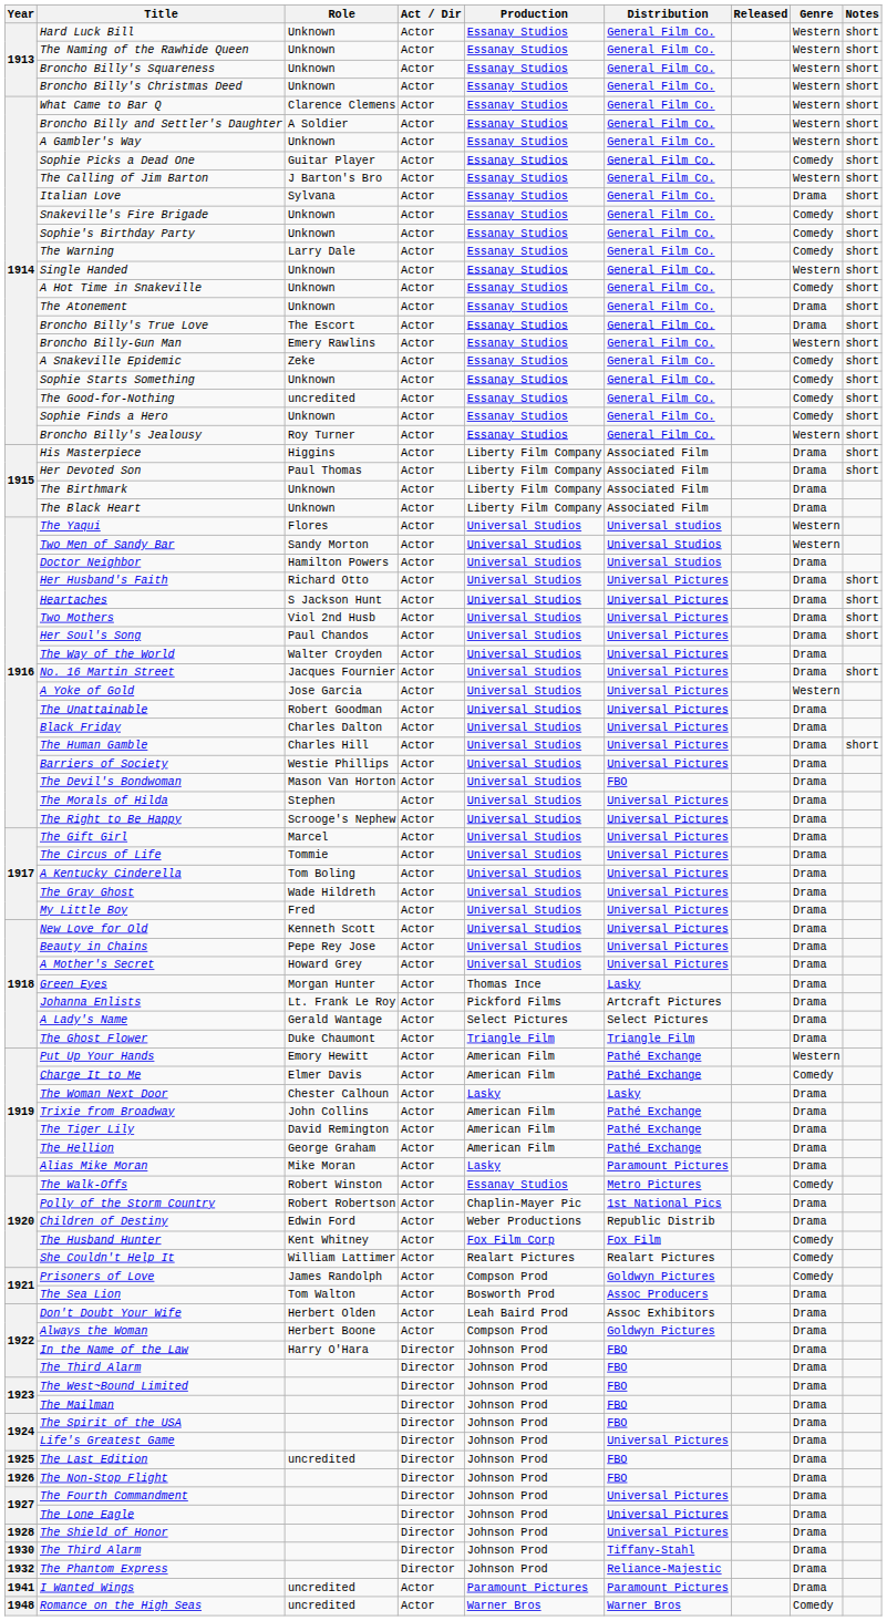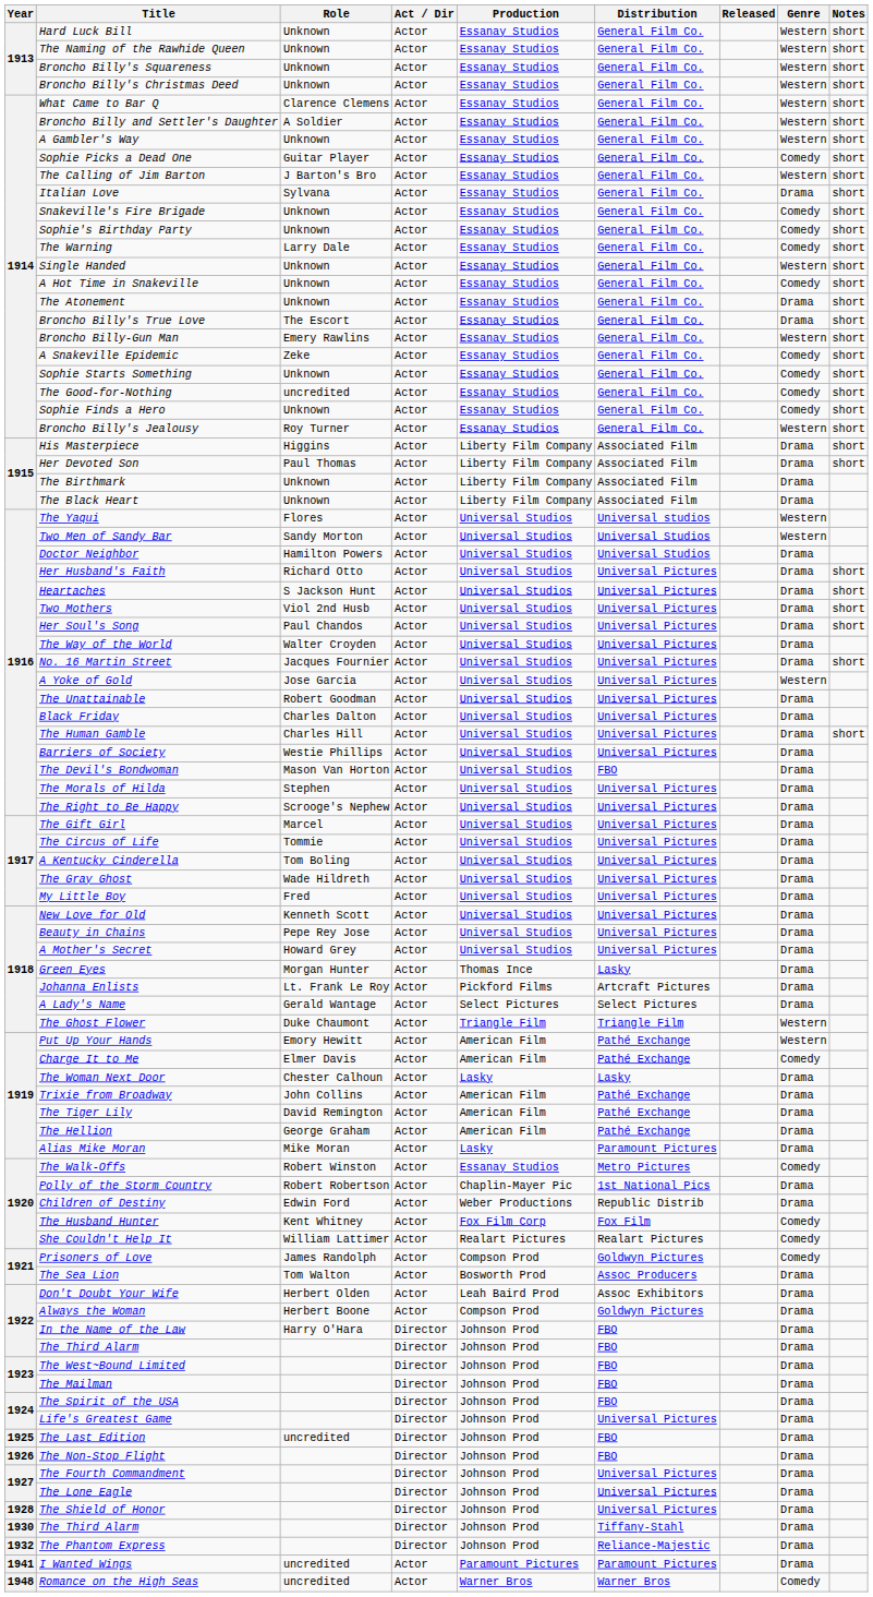 <table class="wikitable sortable">
 <tr>
 <th>Year</th>
 <th>Title</th>
 <th>Role</th>
 <th>Act / Dir</th>
 <th>Production</th>
 <th>Distribution</th>
 <th>Released</th>
 <th>Genre</th>
 <th>Notes</th>
 </tr>
 <tr>
 <th scope="rowgroup" rowspan="4">1913</th>
 <td><em>Hard Luck Bill</em></td>
 <td>Unknown</td>
 <td>Actor</td>
 <td><a href='#'>Essanay Studios</a></td>
 <td><a href='#'>General Film Co.</a></td>
 <td></td>
 <td>Western</td>
 <td>short</td>
 </tr>
 <tr>
 <td><em>The Naming of the Rawhide Queen</em></td>
 <td>Unknown</td>
 <td>Actor</td>
 <td><a href='#'>Essanay Studios</a></td>
 <td><a href='#'>General Film Co.</a></td>
 <td></td>
 <td>Western</td>
 <td>short</td>
 </tr>
 <tr>
 <td><em>Broncho Billy's Squareness</em></td>
 <td>Unknown</td>
 <td>Actor</td>
 <td><a href='#'>Essanay Studios</a></td>
 <td><a href='#'>General Film Co.</a></td>
 <td></td>
 <td>Western</td>
 <td>short</td>
 </tr>
 <tr>
 <td><em>Broncho Billy's Christmas Deed</em></td>
 <td>Unknown</td>
 <td>Actor</td>
 <td><a href='#'>Essanay Studios</a></td>
 <td><a href='#'>General Film Co.</a></td>
 <td></td>
 <td>Western</td>
 <td>short</td>
 </tr>
 <tr>
 <th scope="rowgroup" rowspan="19">1914</th>
 <td><em>What Came to Bar Q</em></td>
 <td>Clarence Clemens</td>
 <td>Actor</td>
 <td><a href='#'>Essanay Studios</a></td>
 <td><a href='#'>General Film Co.</a></td>
 <td></td>
 <td>Western</td>
 <td>short</td>
 </tr>
 <tr>
 <td><em>Broncho Billy and Settler's Daughter</em></td>
 <td>A Soldier</td>
 <td>Actor</td>
 <td><a href='#'>Essanay Studios</a></td>
 <td><a href='#'>General Film Co.</a></td>
 <td></td>
 <td>Western</td>
 <td>short</td>
 </tr>
 <tr>
 <td><em>A Gambler's Way</em></td>
 <td>Unknown</td>
 <td>Actor</td>
 <td><a href='#'>Essanay Studios</a></td>
 <td><a href='#'>General Film Co.</a></td>
 <td></td>
 <td>Western</td>
 <td>short</td>
 </tr>
 <tr>
 <td><em>Sophie Picks a Dead One</em></td>
 <td>Guitar Player</td>
 <td>Actor</td>
 <td><a href='#'>Essanay Studios</a></td>
 <td><a href='#'>General Film Co.</a></td>
 <td></td>
 <td>Comedy</td>
 <td>short</td>
 </tr>
 <tr>
 <td><em>The Calling of Jim Barton</em></td>
 <td>J Barton's Bro</td>
 <td>Actor</td>
 <td><a href='#'>Essanay Studios</a></td>
 <td><a href='#'>General Film Co.</a></td>
 <td></td>
 <td>Western</td>
 <td>short</td>
 </tr>
 <tr>
 <td><em>Italian Love</em></td>
 <td>Sylvana</td>
 <td>Actor</td>
 <td><a href='#'>Essanay Studios</a></td>
 <td><a href='#'>General Film Co.</a></td>
 <td></td>
 <td>Drama</td>
 <td>short</td>
 </tr>
 <tr>
 <td><em>Snakeville's Fire Brigade</em></td>
 <td>Unknown</td>
 <td>Actor</td>
 <td><a href='#'>Essanay Studios</a></td>
 <td><a href='#'>General Film Co.</a></td>
 <td></td>
 <td>Comedy</td>
 <td>short</td>
 </tr>
 <tr>
 <td><em>Sophie's Birthday Party</em></td>
 <td>Unknown</td>
 <td>Actor</td>
 <td><a href='#'>Essanay Studios</a></td>
 <td><a href='#'>General Film Co.</a></td>
 <td></td>
 <td>Comedy</td>
 <td>short</td>
 </tr>
 <tr>
 <td><em>The Warning</em></td>
 <td>Larry Dale</td>
 <td>Actor</td>
 <td><a href='#'>Essanay Studios</a></td>
 <td><a href='#'>General Film Co.</a></td>
 <td></td>
 <td>Comedy</td>
 <td>short</td>
 </tr>
 <tr>
 <td><em>Single Handed</em></td>
 <td>Unknown</td>
 <td>Actor</td>
 <td><a href='#'>Essanay Studios</a></td>
 <td><a href='#'>General Film Co.</a></td>
 <td></td>
 <td>Western</td>
 <td>short</td>
 </tr>
 <tr>
 <td><em>A Hot Time in Snakeville</em></td>
 <td>Unknown</td>
 <td>Actor</td>
 <td><a href='#'>Essanay Studios</a></td>
 <td><a href='#'>General Film Co.</a></td>
 <td></td>
 <td>Comedy</td>
 <td>short</td>
 </tr>
 <tr>
 <td><em>The Atonement</em></td>
 <td>Unknown</td>
 <td>Actor</td>
 <td><a href='#'>Essanay Studios</a></td>
 <td><a href='#'>General Film Co.</a></td>
 <td></td>
 <td>Drama</td>
 <td>short</td>
 </tr>
 <tr>
 <td><em>Broncho Billy's True Love</em></td>
 <td>The Escort</td>
 <td>Actor</td>
 <td><a href='#'>Essanay Studios</a></td>
 <td><a href='#'>General Film Co.</a></td>
 <td></td>
 <td>Drama</td>
 <td>short</td>
 </tr>
 <tr>
 <td><em>Broncho Billy-Gun Man</em></td>
 <td>Emery Rawlins</td>
 <td>Actor</td>
 <td><a href='#'>Essanay Studios</a></td>
 <td><a href='#'>General Film Co.</a></td>
 <td></td>
 <td>Western</td>
 <td>short</td>
 </tr>
 <tr>
 <td><em>A Snakeville Epidemic</em></td>
 <td>Zeke</td>
 <td>Actor</td>
 <td><a href='#'>Essanay Studios</a></td>
 <td><a href='#'>General Film Co.</a></td>
 <td></td>
 <td>Comedy</td>
 <td>short</td>
 </tr>
 <tr>
 <td><em>Sophie Starts Something</em></td>
 <td>Unknown</td>
 <td>Actor</td>
 <td><a href='#'>Essanay Studios</a></td>
 <td><a href='#'>General Film Co.</a></td>
 <td></td>
 <td>Comedy</td>
 <td>short</td>
 </tr>
 <tr>
 <td><em>The Good-for-Nothing</em></td>
 <td>uncredited</td>
 <td>Actor</td>
 <td><a href='#'>Essanay Studios</a></td>
 <td><a href='#'>General Film Co.</a></td>
 <td></td>
 <td>Comedy</td>
 <td>short</td>
 </tr>
 <tr>
 <td><em>Sophie Finds a Hero</em></td>
 <td>Unknown</td>
 <td>Actor</td>
 <td><a href='#'>Essanay Studios</a></td>
 <td><a href='#'>General Film Co.</a></td>
 <td></td>
 <td>Comedy</td>
 <td>short</td>
 </tr>
 <tr>
 <td><em>Broncho Billy's Jealousy</em></td>
 <td>Roy Turner</td>
 <td>Actor</td>
 <td><a href='#'>Essanay Studios</a></td>
 <td><a href='#'>General Film Co.</a></td>
 <td></td>
 <td>Western</td>
 <td>short</td>
 </tr>
 <tr>
 <th scope="rowgroup" rowspan="4">1915</th>
 <td><em>His Masterpiece</em></td>
 <td>Higgins</td>
 <td>Actor</td>
 <td>Liberty Film Company</td>
 <td>Associated Film</td>
 <td></td>
 <td>Drama</td>
 <td>short</td>
 </tr>
 <tr>
 <td><em>Her Devoted Son</em></td>
 <td>Paul Thomas</td>
 <td>Actor</td>
 <td>Liberty Film Company</td>
 <td>Associated Film</td>
 <td></td>
 <td>Drama</td>
 <td>short</td>
 </tr>
 <tr>
 <td><em>The Birthmark</em></td>
 <td>Unknown</td>
 <td>Actor</td>
 <td>Liberty Film Company</td>
 <td>Associated Film</td>
 <td></td>
 <td>Drama</td>
 <td></td>
 </tr>
 <tr>
 <td><em>The Black Heart</em></td>
 <td>Unknown</td>
 <td>Actor</td>
 <td>Liberty Film Company</td>
 <td>Associated Film</td>
 <td></td>
 <td>Drama</td>
 <td></td>
 </tr>
 <tr>
 <th scope="rowgroup" rowspan="17">1916</th>
 <td><em><a href='#'>The Yaqui</a></em></td>
 <td>Flores</td>
 <td>Actor</td>
 <td><a href='#'>Universal Studios</a></td>
 <td><a href='#'>Universal studios</a></td>
 <td></td>
 <td>Western</td>
 <td></td>
 </tr>
 <tr>
 <td><em><a href='#'>Two Men of Sandy Bar</a></em></td>
 <td>Sandy Morton</td>
 <td>Actor</td>
 <td><a href='#'>Universal Studios</a></td>
 <td><a href='#'>Universal Studios</a></td>
 <td></td>
 <td>Western</td>
 <td></td>
 </tr>
 <tr>
 <td><em><a href='#'>Doctor Neighbor</a></em></td>
 <td>Hamilton Powers</td>
 <td>Actor</td>
 <td><a href='#'>Universal Studios</a></td>
 <td><a href='#'>Universal Studios</a></td>
 <td></td>
 <td>Drama</td>
 <td></td>
 </tr>
 <tr>
 <td><em><a href='#'>Her Husband's Faith</a></em></td>
 <td>Richard Otto</td>
 <td>Actor</td>
 <td><a href='#'>Universal Studios</a></td>
 <td><a href='#'>Universal Pictures</a></td>
 <td></td>
 <td>Drama</td>
 <td>short</td>
 </tr>
 <tr>
 <td><em><a href='#'>Heartaches</a></em></td>
 <td>S Jackson Hunt</td>
 <td>Actor</td>
 <td><a href='#'>Universal Studios</a></td>
 <td><a href='#'>Universal Pictures</a></td>
 <td></td>
 <td>Drama</td>
 <td>short</td>
 </tr>
 <tr>
 <td><em><a href='#'>Two Mothers</a></em></td>
 <td>Viol 2nd Husb</td>
 <td>Actor</td>
 <td><a href='#'>Universal Studios</a></td>
 <td><a href='#'>Universal Pictures</a></td>
 <td></td>
 <td>Drama</td>
 <td>short</td>
 </tr>
 <tr>
 <td><em><a href='#'>Her Soul's Song</a></em></td>
 <td>Paul Chandos</td>
 <td>Actor</td>
 <td><a href='#'>Universal Studios</a></td>
 <td><a href='#'>Universal Pictures</a></td>
 <td></td>
 <td>Drama</td>
 <td>short</td>
 </tr>
 <tr>
 <td><em><a href='#'>The Way of the World</a></em></td>
 <td>Walter Croyden</td>
 <td>Actor</td>
 <td><a href='#'>Universal Studios</a></td>
 <td><a href='#'>Universal Pictures</a></td>
 <td></td>
 <td>Drama</td>
 <td></td>
 </tr>
 <tr>
 <td><em><a href='#'>No. 16 Martin Street</a></em></td>
 <td>Jacques Fournier</td>
 <td>Actor</td>
 <td><a href='#'>Universal Studios</a></td>
 <td><a href='#'>Universal Pictures</a></td>
 <td></td>
 <td>Drama</td>
 <td>short</td>
 </tr>
 <tr>
 <td><em><a href='#'>A Yoke of Gold</a></em></td>
 <td>Jose Garcia</td>
 <td>Actor</td>
 <td><a href='#'>Universal Studios</a></td>
 <td><a href='#'>Universal Pictures</a></td>
 <td></td>
 <td>Western</td>
 <td></td>
 </tr>
 <tr>
 <td><em><a href='#'>The Unattainable</a></em></td>
 <td>Robert Goodman</td>
 <td>Actor</td>
 <td><a href='#'>Universal Studios</a></td>
 <td><a href='#'>Universal Pictures</a></td>
 <td></td>
 <td>Drama</td>
 <td></td>
 </tr>
 <tr>
 <td><em><a href='#'>Black Friday</a></em></td>
 <td>Charles Dalton</td>
 <td>Actor</td>
 <td><a href='#'>Universal Studios</a></td>
 <td><a href='#'>Universal Pictures</a></td>
 <td></td>
 <td>Drama</td>
 <td></td>
 </tr>
 <tr>
 <td><em><a href='#'>The Human Gamble</a></em></td>
 <td>Charles Hill</td>
 <td>Actor</td>
 <td><a href='#'>Universal Studios</a></td>
 <td><a href='#'>Universal Pictures</a></td>
 <td></td>
 <td>Drama</td>
 <td>short</td>
 </tr>
 <tr>
 <td><em><a href='#'>Barriers of Society</a></em></td>
 <td>Westie Phillips</td>
 <td>Actor</td>
 <td><a href='#'>Universal Studios</a></td>
 <td><a href='#'>Universal Pictures</a></td>
 <td></td>
 <td>Drama</td>
 <td></td>
 </tr>
 <tr>
 <td><em><a href='#'>The Devil's Bondwoman</a></em></td>
 <td>Mason Van Horton</td>
 <td>Actor</td>
 <td><a href='#'>Universal Studios</a></td>
 <td><a href='#'>FBO</a></td>
 <td></td>
 <td>Drama</td>
 <td></td>
 </tr>
 <tr>
 <td><em><a href='#'>The Morals of Hilda</a></em></td>
 <td>Stephen</td>
 <td>Actor</td>
 <td><a href='#'>Universal Studios</a></td>
 <td><a href='#'>Universal Pictures</a></td>
 <td></td>
 <td>Drama</td>
 <td></td>
 </tr>
 <tr>
 <td><em><a href='#'>The Right to Be Happy</a></em></td>
 <td>Scrooge's Nephew</td>
 <td>Actor</td>
 <td><a href='#'>Universal Studios</a></td>
 <td><a href='#'>Universal Pictures</a></td>
 <td></td>
 <td>Drama</td>
 <td></td>
 </tr>
 <tr>
 <th scope="rowgroup" rowspan="5">1917</th>
 <td><em><a href='#'>The Gift Girl</a></em></td>
 <td>Marcel</td>
 <td>Actor</td>
 <td><a href='#'>Universal Studios</a></td>
 <td><a href='#'>Universal Pictures</a></td>
 <td></td>
 <td>Drama</td>
 <td></td>
 </tr>
 <tr>
 <td><em><a href='#'>The Circus of Life</a></em></td>
 <td>Tommie</td>
 <td>Actor</td>
 <td><a href='#'>Universal Studios</a></td>
 <td><a href='#'>Universal Pictures</a></td>
 <td></td>
 <td>Drama</td>
 <td></td>
 </tr>
 <tr>
 <td><em><a href='#'>A Kentucky Cinderella</a></em></td>
 <td>Tom Boling</td>
 <td>Actor</td>
 <td><a href='#'>Universal Studios</a></td>
 <td><a href='#'>Universal Pictures</a></td>
 <td></td>
 <td>Drama</td>
 <td></td>
 </tr>
 <tr>
 <td><em><a href='#'>The Gray Ghost</a></em></td>
 <td>Wade Hildreth</td>
 <td>Actor</td>
 <td><a href='#'>Universal Studios</a></td>
 <td><a href='#'>Universal Pictures</a></td>
 <td></td>
 <td>Drama</td>
 <td></td>
 </tr>
 <tr>
 <td><em><a href='#'>My Little Boy</a></em></td>
 <td>Fred</td>
 <td>Actor</td>
 <td><a href='#'>Universal Studios</a></td>
 <td><a href='#'>Universal Pictures</a></td>
 <td></td>
 <td>Drama</td>
 <td></td>
 </tr>
 <tr>
 <th scope="rowgroup" rowspan="7">1918</th>
 <td><em><a href='#'>New Love for Old</a></em></td>
 <td>Kenneth Scott</td>
 <td>Actor</td>
 <td><a href='#'>Universal Studios</a></td>
 <td><a href='#'>Universal Pictures</a></td>
 <td></td>
 <td>Drama</td>
 <td></td>
 </tr>
 <tr>
 <td><em><a href='#'>Beauty in Chains</a></em></td>
 <td>Pepe Rey Jose</td>
 <td>Actor</td>
 <td><a href='#'>Universal Studios</a></td>
 <td><a href='#'>Universal Pictures</a></td>
 <td></td>
 <td>Drama</td>
 <td></td>
 </tr>
 <tr>
 <td><em><a href='#'>A Mother's Secret</a></em></td>
 <td>Howard Grey</td>
 <td>Actor</td>
 <td><a href='#'>Universal Studios</a></td>
 <td><a href='#'>Universal Pictures</a></td>
 <td></td>
 <td>Drama</td>
 <td></td>
 </tr>
 <tr>
 <td><em><a href='#'>Green Eyes</a></em></td>
 <td>Morgan Hunter</td>
 <td>Actor</td>
 <td>Thomas Ince</td>
 <td><a href='#'>Lasky</a></td>
 <td></td>
 <td>Drama</td>
 <td></td>
 </tr>
 <tr>
 <td><em><a href='#'>Johanna Enlists</a></em></td>
 <td>Lt. Frank Le Roy</td>
 <td>Actor</td>
 <td>Pickford Films</td>
 <td>Artcraft Pictures</td>
 <td></td>
 <td>Drama</td>
 <td></td>
 </tr>
 <tr>
 <td><em><a href='#'>A Lady's Name</a></em></td>
 <td>Gerald Wantage</td>
 <td>Actor</td>
 <td>Select Pictures</td>
 <td>Select Pictures</td>
 <td></td>
 <td>Drama</td>
 <td></td>
 </tr>
 <tr>
 <td><em><a href='#'>The Ghost Flower</a></em></td>
 <td>Duke Chaumont</td>
 <td>Actor</td>
 <td><a href='#'>Triangle Film</a></td>
 <td><a href='#'>Triangle Film</a></td>
 <td></td>
-<td>Drama</td>
+<td>Western</td>
 <td></td>
 </tr>
 <tr>
 <th scope="rowgroup" rowspan="7">1919</th>
 <td><em><a href='#'>Put Up Your Hands</a></em></td>
 <td>Emory Hewitt</td>
 <td>Actor</td>
 <td>American Film</td>
 <td><a href='#'>Pathé Exchange</a></td>
 <td></td>
 <td>Western</td>
 <td></td>
 </tr>
 <tr>
 <td><em><a href='#'>Charge It to Me</a></em></td>
 <td>Elmer Davis</td>
 <td>Actor</td>
 <td>American Film</td>
 <td><a href='#'>Pathé Exchange</a></td>
 <td></td>
 <td>Comedy</td>
 <td></td>
 </tr>
 <tr>
 <td><em><a href='#'>The Woman Next Door</a></em></td>
 <td>Chester Calhoun</td>
 <td>Actor</td>
 <td><a href='#'>Lasky</a></td>
 <td><a href='#'>Lasky</a></td>
 <td></td>
 <td>Drama</td>
 <td></td>
 </tr>
 <tr>
 <td><em><a href='#'>Trixie from Broadway</a></em></td>
 <td>John Collins</td>
 <td>Actor</td>
 <td>American Film</td>
 <td><a href='#'>Pathé Exchange</a></td>
 <td></td>
 <td>Drama</td>
 <td></td>
 </tr>
 <tr>
 <td><em><a href='#'>The Tiger Lily</a></em></td>
 <td>David Remington</td>
 <td>Actor</td>
 <td>American Film</td>
 <td><a href='#'>Pathé Exchange</a></td>
 <td></td>
 <td>Drama</td>
 <td></td>
 </tr>
 <tr>
 <td><em><a href='#'>The Hellion</a></em></td>
 <td>George Graham</td>
 <td>Actor</td>
 <td>American Film</td>
 <td><a href='#'>Pathé Exchange</a></td>
 <td></td>
 <td>Drama</td>
 <td></td>
 </tr>
 <tr>
 <td><em><a href='#'>Alias Mike Moran</a></em></td>
 <td>Mike Moran</td>
 <td>Actor</td>
 <td><a href='#'>Lasky</a></td>
 <td><a href='#'>Paramount Pictures</a></td>
 <td></td>
 <td>Drama</td>
 <td></td>
 </tr>
 <tr>
 <th scope="rowgroup" rowspan="5">1920</th>
 <td><em><a href='#'>The Walk-Offs</a></em></td>
 <td>Robert Winston</td>
 <td>Actor</td>
 <td><a href='#'>Essanay Studios</a></td>
 <td><a href='#'>Metro Pictures</a></td>
 <td></td>
 <td>Comedy</td>
 <td></td>
 </tr>
 <tr>
 <td><em><a href='#'>Polly of the Storm Country</a></em></td>
 <td>Robert Robertson</td>
 <td>Actor</td>
 <td>Chaplin-Mayer Pic</td>
 <td><a href='#'>1st National Pics</a></td>
 <td></td>
 <td>Drama</td>
 <td></td>
 </tr>
 <tr>
 <td><em><a href='#'>Children of Destiny</a></em></td>
 <td>Edwin Ford</td>
 <td>Actor</td>
 <td>Weber Productions</td>
 <td>Republic Distrib</td>
 <td></td>
 <td>Drama</td>
 <td></td>
 </tr>
 <tr>
 <td><em><a href='#'>The Husband Hunter</a></em></td>
 <td>Kent Whitney</td>
 <td>Actor</td>
 <td><a href='#'>Fox Film Corp</a></td>
 <td><a href='#'>Fox Film</a></td>
 <td></td>
 <td>Comedy</td>
 <td></td>
 </tr>
 <tr>
 <td><em><a href='#'>She Couldn't Help It</a></em></td>
 <td>William Lattimer</td>
 <td>Actor</td>
 <td>Realart Pictures</td>
 <td>Realart Pictures</td>
 <td></td>
 <td>Comedy</td>
 <td></td>
 </tr>
 <tr>
 <th scope="rowgroup" rowspan="2">1921</th>
 <td><em><a href='#'>Prisoners of Love</a></em></td>
 <td>James Randolph</td>
 <td>Actor</td>
 <td>Compson Prod</td>
 <td><a href='#'>Goldwyn Pictures</a></td>
 <td></td>
 <td>Comedy</td>
 <td></td>
 </tr>
 <tr>
 <td><em><a href='#'>The Sea Lion</a></em></td>
 <td>Tom Walton</td>
 <td>Actor</td>
 <td>Bosworth Prod</td>
 <td><a href='#'>Assoc Producers</a></td>
 <td></td>
 <td>Drama</td>
 <td></td>
 </tr>
 <tr>
 <th scope="rowgroup" rowspan="4">1922</th>
 <td><em><a href='#'>Don't Doubt Your Wife</a></em></td>
 <td>Herbert Olden</td>
 <td>Actor</td>
 <td>Leah Baird Prod</td>
 <td>Assoc Exhibitors</td>
 <td></td>
 <td>Drama</td>
 <td></td>
 </tr>
 <tr>
 <td><em><a href='#'>Always the Woman</a></em></td>
 <td>Herbert Boone</td>
 <td>Actor</td>
 <td>Compson Prod</td>
 <td><a href='#'>Goldwyn Pictures</a></td>
 <td></td>
 <td>Drama</td>
 <td></td>
 </tr>
 <tr>
 <td><em><a href='#'>In the Name of the Law</a></em></td>
 <td>Harry O'Hara</td>
 <td>Director</td>
 <td>Johnson Prod</td>
 <td><a href='#'>FBO</a></td>
 <td></td>
 <td>Drama</td>
 <td></td>
 </tr>
 <tr>
 <td><em><a href='#'>The Third Alarm</a></em></td>
 <td></td>
 <td>Director</td>
 <td>Johnson Prod</td>
 <td><a href='#'>FBO</a></td>
 <td></td>
 <td>Drama</td>
 <td></td>
 </tr>
 <tr>
 <th scope="rowgroup" rowspan="2">1923</th>
 <td><em><a href='#'>The West~Bound Limited</a></em></td>
 <td></td>
 <td>Director</td>
 <td>Johnson Prod</td>
 <td><a href='#'>FBO</a></td>
 <td></td>
 <td>Drama</td>
 <td></td>
 </tr>
 <tr>
 <td><em><a href='#'>The Mailman</a></em></td>
 <td></td>
 <td>Director</td>
 <td>Johnson Prod</td>
 <td><a href='#'>FBO</a></td>
 <td></td>
 <td>Drama</td>
 <td></td>
 </tr>
 <tr>
 <th scope="rowgroup" rowspan="2">1924</th>
 <td><em><a href='#'>The Spirit of the USA</a></em></td>
 <td></td>
 <td>Director</td>
 <td>Johnson Prod</td>
 <td><a href='#'>FBO</a></td>
 <td></td>
 <td>Drama</td>
 <td></td>
 </tr>
 <tr>
 <td><em><a href='#'>Life's Greatest Game</a></em></td>
 <td></td>
 <td>Director</td>
 <td>Johnson Prod</td>
 <td><a href='#'>Universal Pictures</a></td>
 <td></td>
 <td>Drama</td>
 <td></td>
 </tr>
 <tr>
 <th scope="row">1925</th>
 <td><em><a href='#'>The Last Edition</a></em></td>
 <td>uncredited</td>
 <td>Director</td>
 <td>Johnson Prod</td>
 <td><a href='#'>FBO</a></td>
 <td></td>
 <td>Drama</td>
 <td></td>
 </tr>
 <tr>
 <th scope="row">1926</th>
 <td><em><a href='#'>The Non-Stop Flight</a></em></td>
 <td></td>
 <td>Director</td>
 <td>Johnson Prod</td>
 <td><a href='#'>FBO</a></td>
 <td></td>
 <td>Drama</td>
 <td></td>
 </tr>
 <tr>
 <th scope="rowgroup" rowspan="2">1927</th>
 <td><em><a href='#'>The Fourth Commandment</a></em></td>
 <td></td>
 <td>Director</td>
 <td>Johnson Prod</td>
 <td><a href='#'>Universal Pictures</a></td>
 <td></td>
 <td>Drama</td>
 <td></td>
 </tr>
 <tr>
 <td><em><a href='#'>The Lone Eagle</a></em></td>
 <td></td>
 <td>Director</td>
 <td>Johnson Prod</td>
 <td><a href='#'>Universal Pictures</a></td>
 <td></td>
 <td>Drama</td>
 <td></td>
 </tr>
 <tr>
 <th scope="row">1928</th>
 <td><em><a href='#'>The Shield of Honor</a></em></td>
 <td></td>
 <td>Director</td>
 <td>Johnson Prod</td>
 <td><a href='#'>Universal Pictures</a></td>
 <td></td>
 <td>Drama</td>
 <td></td>
 </tr>
 <tr>
 <th scope="row">1930</th>
 <td><em><a href='#'>The Third Alarm</a></em></td>
 <td></td>
 <td>Director</td>
 <td>Johnson Prod</td>
 <td><a href='#'>Tiffany-Stahl</a></td>
 <td></td>
 <td>Drama</td>
 <td></td>
 </tr>
 <tr>
 <th scope="row">1932</th>
 <td><em><a href='#'>The Phantom Express</a></em></td>
 <td></td>
 <td>Director</td>
 <td>Johnson Prod</td>
 <td><a href='#'>Reliance-Majestic</a></td>
 <td></td>
 <td>Drama</td>
 <td></td>
 </tr>
 <tr>
 <th scope="row">1941</th>
 <td><em><a href='#'>I Wanted Wings</a></em></td>
 <td>uncredited</td>
 <td>Actor</td>
 <td><a href='#'>Paramount Pictures</a></td>
 <td><a href='#'>Paramount Pictures</a></td>
 <td></td>
 <td>Drama</td>
 <td></td>
 </tr>
 <tr>
 <th scope="row">1948</th>
 <td><em><a href='#'>Romance on the High Seas</a></em></td>
 <td>uncredited</td>
 <td>Actor</td>
 <td><a href='#'>Warner Bros</a></td>
 <td><a href='#'>Warner Bros</a></td>
 <td></td>
 <td>Comedy</td>
 <td></td>
 </tr>
 </table>
